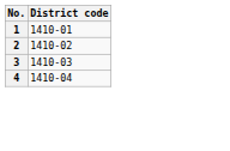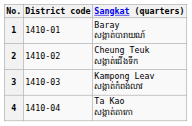 <table class="wikitable">
 <tr>
 <th>No.</th>
 <th>District code</th>
+<th><a href='#'>Sangkat</a> (quarters)</th>
 </tr>
 <tr>
 <th>1</th>
 <td>1410-01</td>
+<td>Baray<br>សង្កាត់បារាយណ៍</td>
 </tr>
 <tr>
 <th>2</th>
 <td>1410-02</td>
+<td>Cheung Teuk<br>សង្កាត់ជើងទឹក</td>
 </tr>
 <tr>
 <th>3</th>
 <td>1410-03</td>
+<td>Kampong Leav<br> សង្កាត់កំពង់លាវ</td>
 </tr>
 <tr>
 <th>4</th>
 <td>1410-04</td>
+<td>Ta Kao<br>សង្កាត់តាកោ</td>
 </tr>
 </table>
